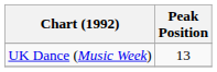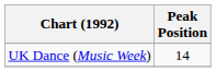 <table class="wikitable">
 <tr>
 <th>Chart (1992)</th>
 <th>Peak<br>Position</th>
 </tr>
 <tr>
 </tr>
 <tr>
 <td><a href='#'>UK Dance</a> (<em><a href='#'>Music Week</a></em>)</td>
-<td align="center">13</td>
+<td align="center">14</td>
 </tr>
 <tr>
 </tr>
 </table>
